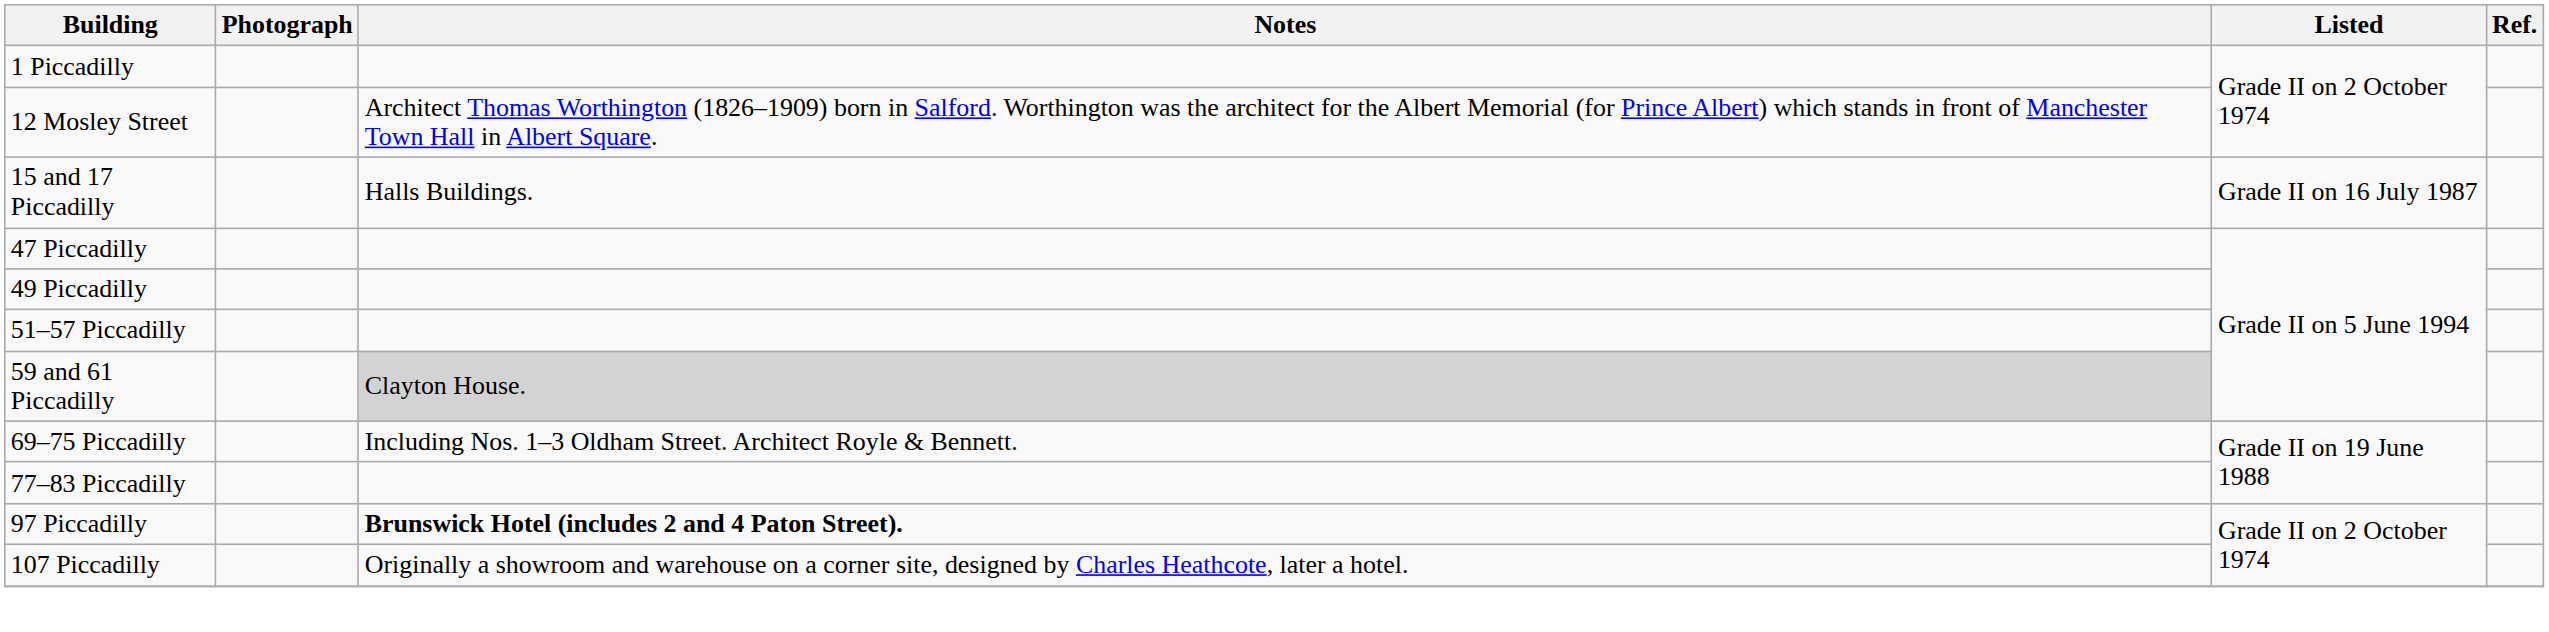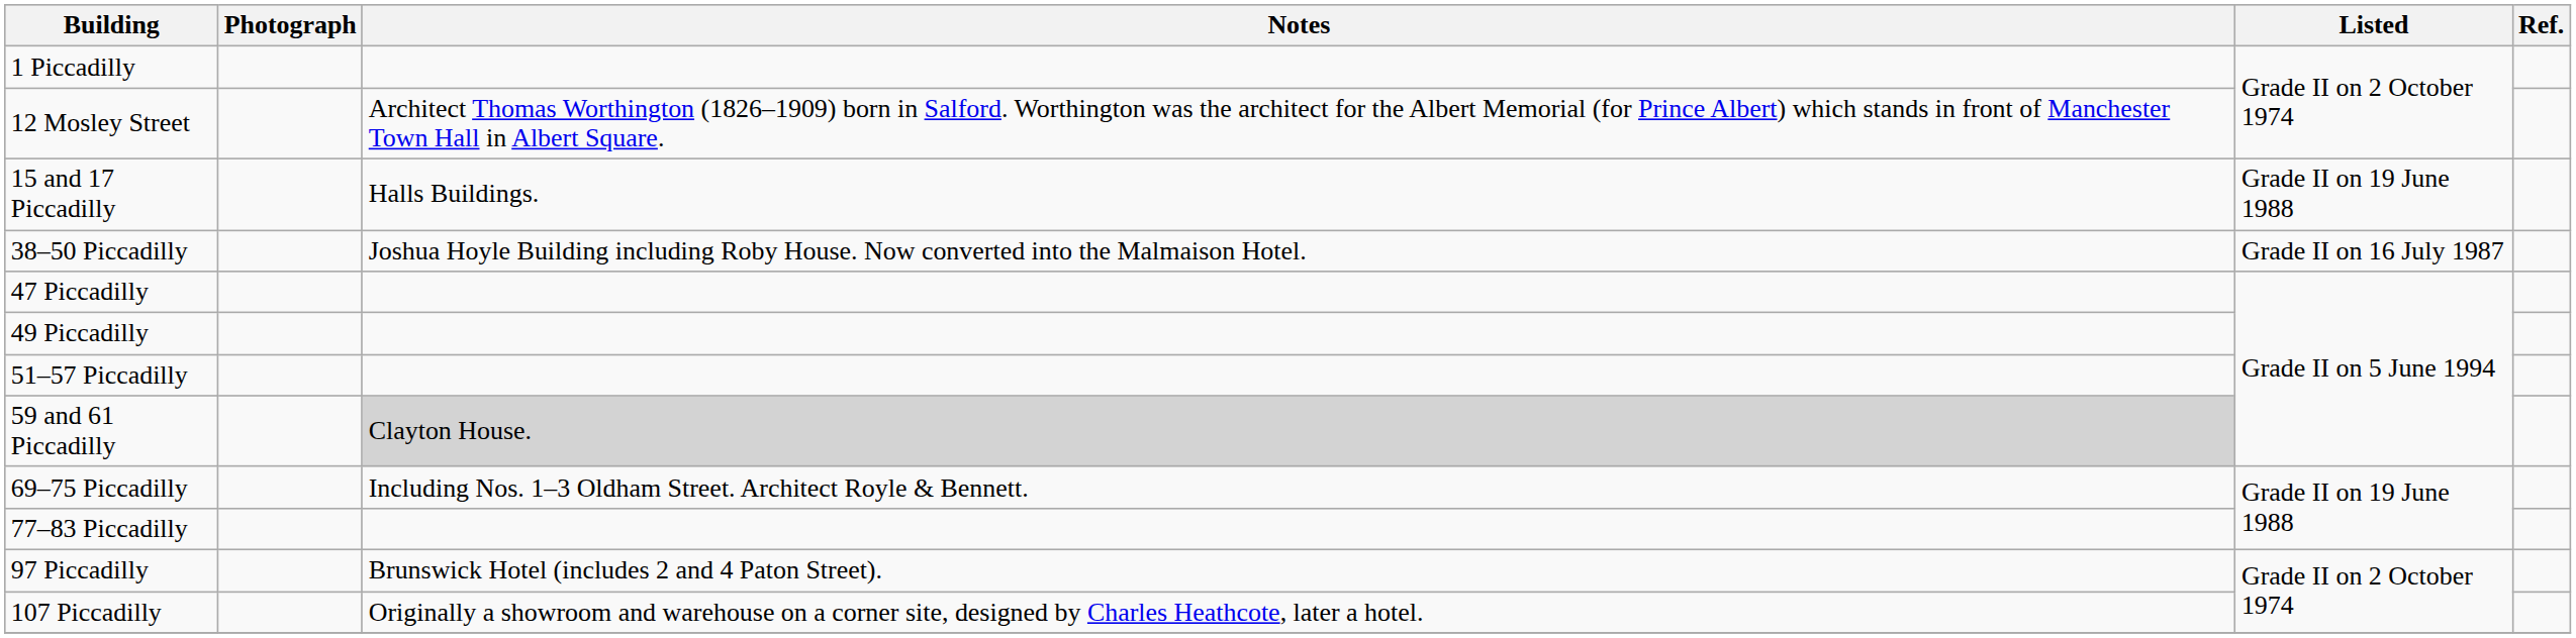 <table class="wikitable sortable">
 <tr>
 <th>Building</th>
 <th class="unsortable">Photograph</th>
 <th class="unsortable">Notes</th>
 <th>Listed</th>
 <th class="unsortable">Ref.</th>
 </tr>
 <tr>
 <td>1 Piccadilly</td>
 <td></td>
 <td></td>
 <td rowspan="2">Grade II on 2 October 1974</td>
 <td></td>
 </tr>
 <tr>
 <td>12 Mosley Street</td>
 <td></td>
 <td>Architect <a href='#'>Thomas Worthington</a> (1826–1909) born in <a href='#'>Salford</a>. Worthington was the architect for the Albert Memorial (for <a href='#'>Prince Albert</a>) which stands in front of <a href='#'>Manchester Town Hall</a> in <a href='#'>Albert Square</a>.</td>
 <td></td>
 </tr>
 <tr>
 <td>15 and 17 Piccadilly</td>
 <td></td>
 <td>Halls Buildings.</td>
+<td>Grade II on 19 June 1988</td>
+<td></td>
+</tr>
+<tr>
+<td>38–50 Piccadilly</td>
+<td></td>
+<td>Joshua Hoyle Building including Roby House. Now converted into the Malmaison Hotel.</td>
 <td>Grade II on 16 July 1987</td>
 <td></td>
 </tr>
 <tr>
 <td>47 Piccadilly</td>
 <td></td>
 <td></td>
 <td rowspan="4">Grade II on 5 June 1994</td>
 <td></td>
 </tr>
 <tr>
 <td>49 Piccadilly</td>
 <td></td>
 <td></td>
 <td></td>
 </tr>
 <tr>
 <td>51–57 Piccadilly</td>
 <td></td>
 <td></td>
 <td></td>
 </tr>
 <tr>
 <td>59 and 61 Piccadilly</td>
 <td></td>
 <td style="background: lightgrey;">Clayton House.</td>
 <td></td>
 </tr>
 <tr>
 <td>69–75 Piccadilly</td>
 <td></td>
 <td>Including Nos. 1–3 Oldham Street. Architect Royle & Bennett.</td>
 <td rowspan="2">Grade II on 19 June 1988</td>
 <td></td>
 </tr>
 <tr>
 <td>77–83 Piccadilly</td>
 <td></td>
 <td></td>
 <td></td>
 </tr>
 <tr>
 <td>97 Piccadilly</td>
 <td></td>
-<td><strong>Brunswick Hotel (includes 2 and 4 Paton Street).</strong></td>
+<td>Brunswick Hotel (includes 2 and 4 Paton Street).</td>
 <td rowspan="2">Grade II on 2 October 1974</td>
 <td></td>
 </tr>
 <tr>
 <td>107 Piccadilly</td>
 <td></td>
 <td>Originally a showroom and warehouse on a corner site, designed by <a href='#'>Charles Heathcote</a>, later a hotel.</td>
 <td></td>
 </tr>
 <tr>
 </tr>
 </table>
